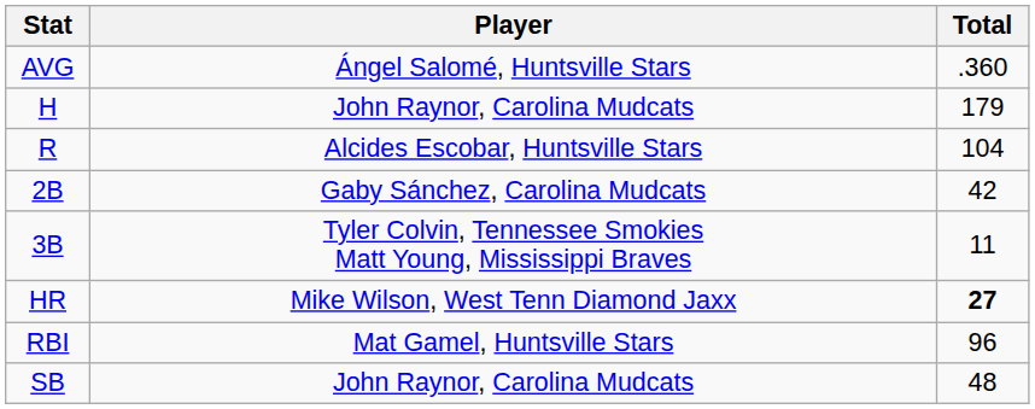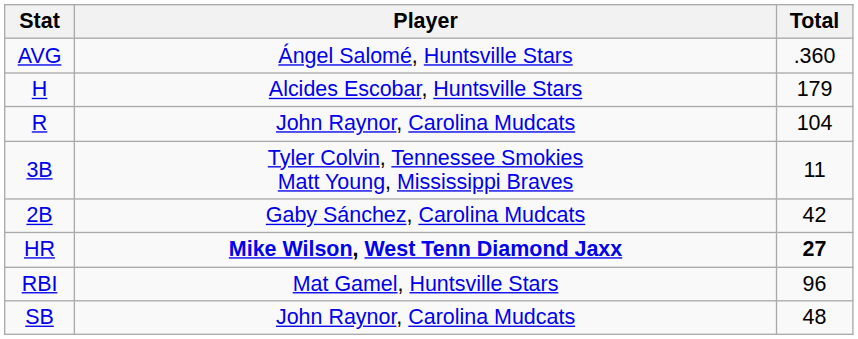 <table class="wikitable" width="40%" style="text-align:center;">
 <tr>
 <th width="5%">Stat</th>
 <th width="60%">Player</th>
 <th width="5%">Total</th>
 </tr>
 <tr>
 <td><a href='#'>AVG</a></td>
 <td><a href='#'>Ángel Salomé</a>, <a href='#'>Huntsville Stars</a></td>
 <td>.360</td>
 </tr>
 <tr>
 <td><a href='#'>H</a></td>
-<td><a href='#'>John Raynor</a>, <a href='#'>Carolina Mudcats</a></td>
+<td><a href='#'>Alcides Escobar</a>, <a href='#'>Huntsville Stars</a></td>
 <td>179</td>
 </tr>
 <tr>
 <td><a href='#'>R</a></td>
-<td><a href='#'>Alcides Escobar</a>, <a href='#'>Huntsville Stars</a></td>
+<td><a href='#'>John Raynor</a>, <a href='#'>Carolina Mudcats</a></td>
 <td>104</td>
+</tr>
+<tr>
+<td><a href='#'>3B</a></td>
+<td><a href='#'>Tyler Colvin</a>, <a href='#'>Tennessee Smokies</a> <br> <a href='#'>Matt Young</a>, <a href='#'>Mississippi Braves</a></td>
+<td>11</td>
 </tr>
 <tr>
 <td><a href='#'>2B</a></td>
 <td><a href='#'>Gaby Sánchez</a>, <a href='#'>Carolina Mudcats</a></td>
 <td>42</td>
 </tr>
 <tr>
-<td><a href='#'>3B</a></td>
-<td><a href='#'>Tyler Colvin</a>, <a href='#'>Tennessee Smokies</a> <br> <a href='#'>Matt Young</a>, <a href='#'>Mississippi Braves</a></td>
-<td>11</td>
-</tr>
-<tr>
 <td><a href='#'>HR</a></td>
-<td><a href='#'>Mike Wilson</a>, <a href='#'>West Tenn Diamond Jaxx</a></td>
+<td><strong><a href='#'>Mike Wilson</a>, <a href='#'>West Tenn Diamond Jaxx</a></strong></td>
 <td><strong>27</strong></td>
 </tr>
 <tr>
 <td><a href='#'>RBI</a></td>
 <td><a href='#'>Mat Gamel</a>, <a href='#'>Huntsville Stars</a></td>
 <td>96</td>
 </tr>
 <tr>
 <td><a href='#'>SB</a></td>
 <td><a href='#'>John Raynor</a>, <a href='#'>Carolina Mudcats</a></td>
 <td>48</td>
 </tr>
 </table>
